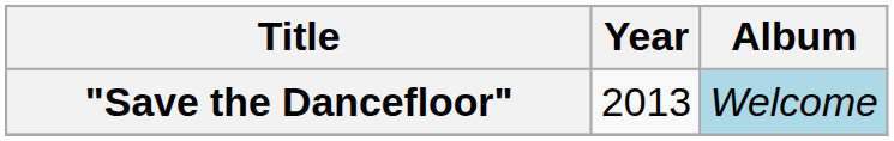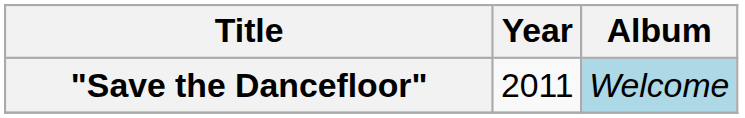 <table class="wikitable plainrowheaders" style="text-align:center;">
 <tr>
 <th scope="col" style="width:14em;">Title</th>
 <th scope="col">Year</th>
 <th scope="col">Album</th>
 </tr>
 <tr>
 <th scope="row">"Save the Dancefloor"</th>
-<td>2013</td>
+<td>2011</td>
 <td style="background: lightblue;"><em>Welcome</em></td>
 </tr>
 <tr>
 </tr>
 </table>
